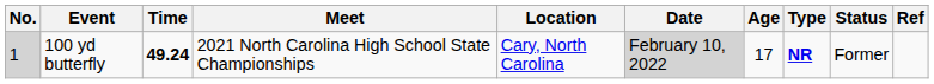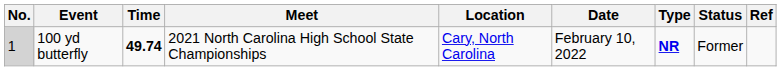 <table class="wikitable">
 <tr>
 <th>No.</th>
 <th>Event</th>
 <th>Time</th>
 <th>Meet</th>
 <th>Location</th>
 <th>Date</th>
-<th>Age</th>
 <th>Type</th>
 <th>Status</th>
 <th>Ref</th>
 </tr>
 <tr>
 <td style="background: lightgrey;">1</td>
 <td>100 yd butterfly</td>
-<td style="text-align:center;"><strong>49.24</strong></td>
+<td style="text-align:center;"><strong>49.74</strong></td>
 <td>2021 North Carolina High School State Championships</td>
 <td><a href='#'>Cary, North Carolina</a></td>
-<td style="background: lightgrey;">February 10, 2022</td>
-<td style="text-align:center;">17</td>
+<td>February 10, 2022</td>
 <td><strong><a href='#'>NR</a></strong></td>
 <td style="text-align:center;">Former</td>
 <td style="text-align:center;"></td>
 </tr>
 </table>
